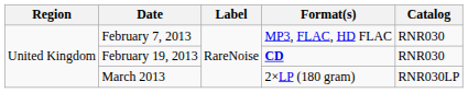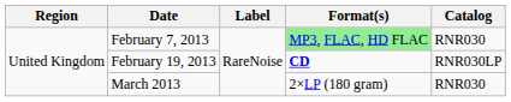 <table class="wikitable">
 <tr>
 <th>Region</th>
 <th>Date</th>
 <th>Label</th>
 <th>Format(s)</th>
 <th>Catalog</th>
 </tr>
 <tr>
 <td rowspan=3>United Kingdom</td>
 <td>February 7, 2013</td>
 <td rowspan=3>RareNoise</td>
-<td><a href='#'>MP3</a>, <a href='#'>FLAC</a>, <a href='#'>HD</a> FLAC</td>
+<td style="background: lightgreen;"><a href='#'>MP3</a>, <a href='#'>FLAC</a>, <a href='#'>HD</a> FLAC</td>
 <td>RNR030</td>
 </tr>
 <tr>
 <td>February 19, 2013</td>
 <td><strong><a href='#'>CD</a></strong></td>
-<td>RNR030</td>
+<td>RNR030LP</td>
 </tr>
 <tr>
 <td>March 2013</td>
 <td>2×<a href='#'>LP</a> (180 gram)</td>
-<td>RNR030LP</td>
+<td>RNR030</td>
 </tr>
 </table>
